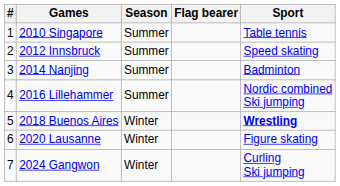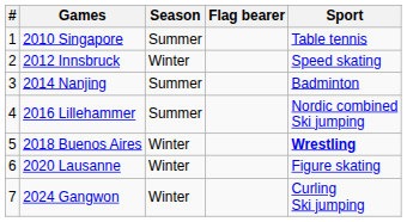 <table class="wikitable sortable">
 <tr>
 <th>#</th>
 <th>Games</th>
 <th>Season</th>
 <th>Flag bearer</th>
 <th>Sport</th>
 </tr>
 <tr>
 <td align=center>1</td>
 <td><a href='#'>2010 Singapore</a></td>
 <td>Summer</td>
 <td></td>
 <td><a href='#'>Table tennis</a></td>
 </tr>
 <tr>
 <td align=center>2</td>
 <td><a href='#'>2012 Innsbruck</a></td>
-<td>Summer</td>
+<td>Winter</td>
 <td></td>
 <td><a href='#'>Speed skating</a></td>
 </tr>
 <tr>
 <td align=center>3</td>
 <td><a href='#'>2014 Nanjing</a></td>
 <td>Summer</td>
 <td></td>
 <td><a href='#'>Badminton</a></td>
 </tr>
 <tr>
 <td align=center>4</td>
 <td><a href='#'>2016 Lillehammer</a></td>
 <td>Summer</td>
 <td></td>
 <td><a href='#'>Nordic combined</a><br><a href='#'>Ski jumping</a></td>
 </tr>
 <tr>
 <td align=center>5</td>
 <td><a href='#'>2018 Buenos Aires</a></td>
 <td>Winter</td>
 <td></td>
 <td><strong><a href='#'>Wrestling</a></strong></td>
 </tr>
 <tr>
 <td align=center>6</td>
 <td><a href='#'>2020 Lausanne</a></td>
 <td>Winter</td>
 <td></td>
 <td><a href='#'>Figure skating</a></td>
 </tr>
 <tr>
 <td align=center>7</td>
 <td><a href='#'>2024 Gangwon</a></td>
 <td align=left rowspan=2>Winter</td>
 <td><br></td>
 <td><a href='#'>Curling</a><br><a href='#'>Ski jumping</a></td>
 </tr>
 </table>
